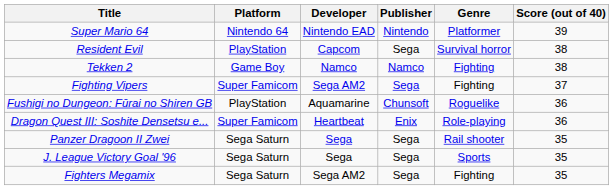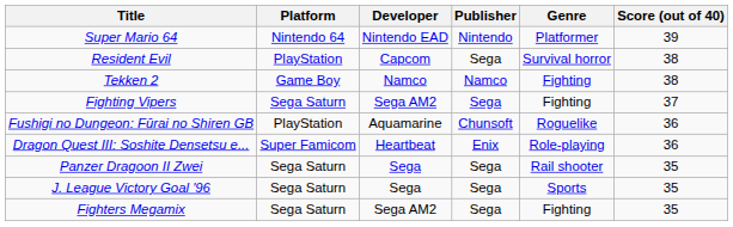 <table class="wikitable sortable" style="text-align:center;">
 <tr>
 <th>Title</th>
 <th>Platform</th>
 <th>Developer</th>
 <th>Publisher</th>
 <th>Genre</th>
 <th>Score (out of 40)</th>
 </tr>
 <tr>
 <td><em><a href='#'>Super Mario 64</a></em></td>
 <td><a href='#'>Nintendo 64</a></td>
 <td><a href='#'>Nintendo EAD</a></td>
 <td><a href='#'>Nintendo</a></td>
 <td><a href='#'>Platformer</a></td>
 <td>39</td>
 </tr>
 <tr>
 <td><a href='#'><em>Resident Evil</em></a></td>
 <td><a href='#'>PlayStation</a></td>
 <td><a href='#'>Capcom</a></td>
 <td>Sega</td>
 <td><a href='#'>Survival horror</a></td>
 <td>38</td>
 </tr>
 <tr>
 <td><em><a href='#'>Tekken 2</a></em></td>
 <td><a href='#'>Game Boy</a></td>
 <td><a href='#'>Namco</a></td>
 <td><a href='#'>Namco</a></td>
 <td><a href='#'>Fighting</a></td>
 <td>38</td>
 </tr>
 <tr>
 <td><em><a href='#'>Fighting Vipers</a></em></td>
-<td><a href='#'>Super Famicom</a></td>
+<td><a href='#'>Sega Saturn</a></td>
 <td><a href='#'>Sega AM2</a></td>
 <td><a href='#'>Sega</a></td>
 <td>Fighting</td>
 <td>37</td>
 </tr>
 <tr>
 <td><em><a href='#'>Fushigi no Dungeon: Fūrai no Shiren GB</a></em></td>
 <td>PlayStation</td>
 <td>Aquamarine</td>
 <td><a href='#'>Chunsoft</a></td>
 <td><a href='#'>Roguelike</a></td>
 <td>36</td>
 </tr>
 <tr>
 <td><em><a href='#'>Dragon Quest III: Soshite Densetsu e...</a></em></td>
 <td><a href='#'>Super Famicom</a></td>
 <td><a href='#'>Heartbeat</a></td>
 <td><a href='#'>Enix</a></td>
 <td><a href='#'>Role-playing</a></td>
 <td>36</td>
 </tr>
 <tr>
 <td><em><a href='#'>Panzer Dragoon II Zwei</a></em></td>
 <td>Sega Saturn</td>
 <td><a href='#'>Sega</a></td>
 <td>Sega</td>
 <td><a href='#'>Rail shooter</a></td>
 <td>35</td>
 </tr>
 <tr>
 <td><em><a href='#'>J. League Victory Goal '96</a></em></td>
 <td>Sega Saturn</td>
 <td>Sega</td>
 <td>Sega</td>
 <td><a href='#'>Sports</a></td>
 <td>35</td>
 </tr>
 <tr>
 <td><em><a href='#'>Fighters Megamix</a></em></td>
 <td>Sega Saturn</td>
 <td>Sega AM2</td>
 <td>Sega</td>
 <td>Fighting</td>
 <td>35</td>
 </tr>
 </table>
